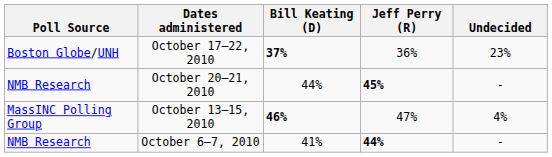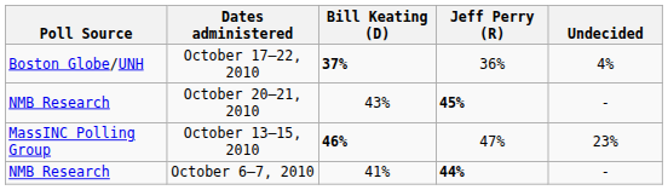 <table class="wikitable">
 <tr valign=bottom>
 <th width=170px>Poll Source</th>
 <th width=150px>Dates administered</th>
 <th width=120px>Bill Keating (D)</th>
 <th width=120px>Jeff Perry (R)</th>
 <th width=110px>Undecided</th>
 </tr>
 <tr>
 <td><a href='#'>Boston Globe</a>/<a href='#'>UNH</a></td>
 <td align=center>October 17–22, 2010</td>
 <td><strong>37%</strong></td>
 <td align=center>36%</td>
-<td align=center>23%</td>
+<td align=center>4%</td>
 </tr>
 <tr>
 <td><a href='#'>NMB Research</a></td>
 <td align=center>October 20–21, 2010</td>
-<td align=center>44%</td>
+<td align=center>43%</td>
 <td><strong>45%</strong></td>
 <td align=center>-</td>
 </tr>
 <tr>
 <td><a href='#'>MassINC Polling Group</a></td>
 <td align=center>October 13–15, 2010</td>
 <td><strong>46%</strong></td>
 <td align=center>47%</td>
-<td align=center>4%</td>
+<td align=center>23%</td>
 </tr>
 <tr>
 <td><a href='#'>NMB Research</a></td>
 <td align=center>October 6–7, 2010</td>
 <td align=center>41%</td>
 <td><strong>44%</strong></td>
 <td align=center>-</td>
 </tr>
 </table>
